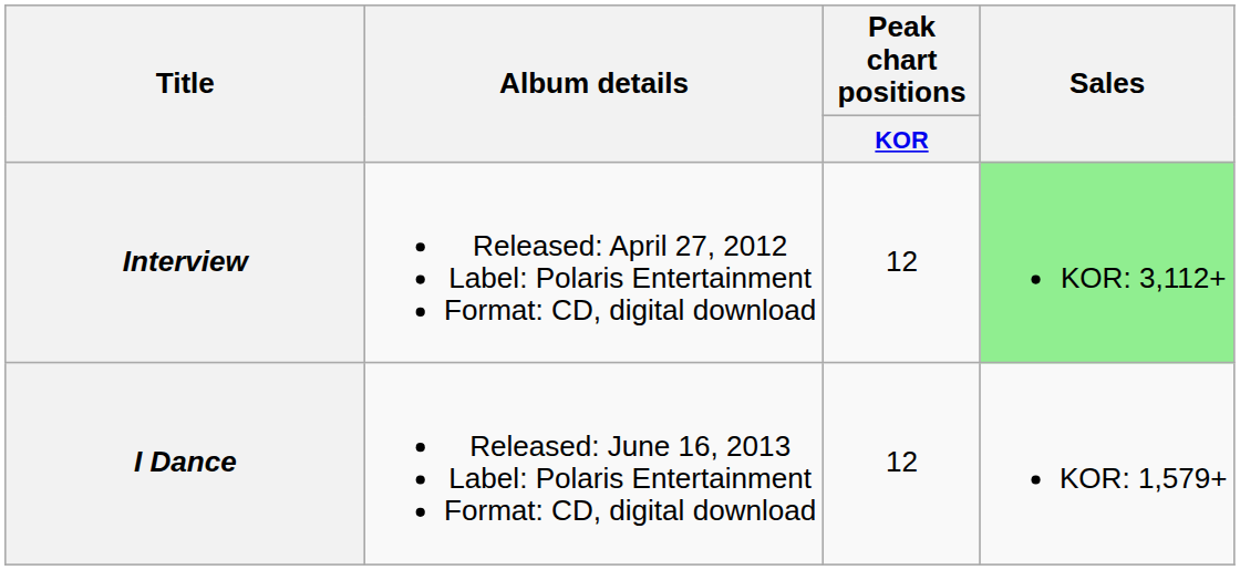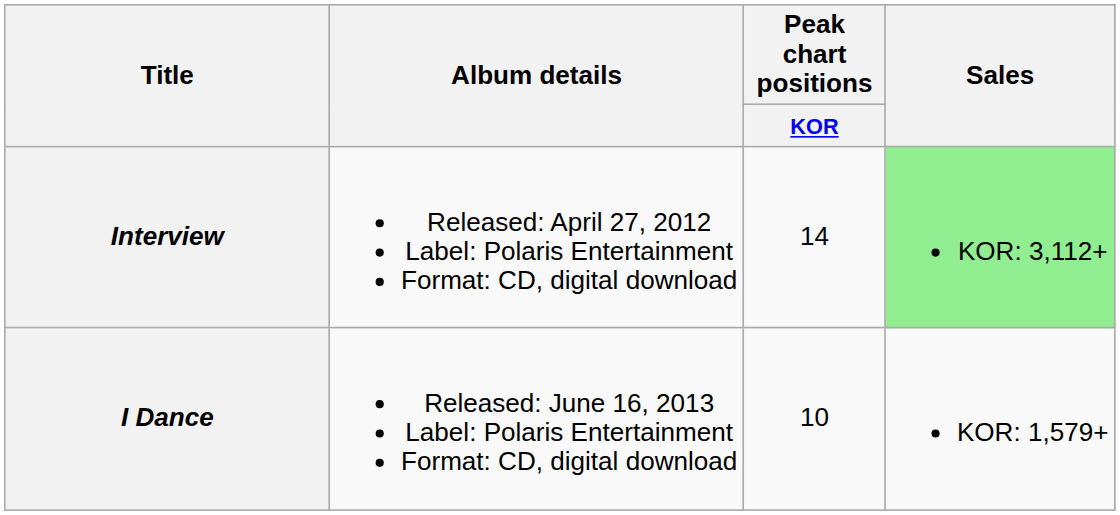 <table class="wikitable plainrowheaders" style="text-align:center;">
 <tr>
 <th scope="col" rowspan="2" style="width:12em;">Title</th>
 <th scope="col" rowspan="2">Album details</th>
 <th scope="col" colspan="1" style="width:5em;">Peak chart positions</th>
 <th scope="col" rowspan="2">Sales</th>
 </tr>
 <tr>
 <th><small><a href='#'>KOR</a></small><br></th>
 </tr>
 <tr>
 <th scope="row"><em>Interview</em></th>
 <td><br><ul><li>Released: April 27, 2012</li><li>Label: Polaris Entertainment</li><li>Format: CD, digital download</li></ul></td>
-<td>12</td>
+<td>14</td>
 <td style="background: lightgreen;"><br><ul><li>KOR: 3,112+</li></ul></td>
 </tr>
 <tr>
 <th scope="row"><em>I Dance</em></th>
 <td><br><ul><li>Released: June 16, 2013</li><li>Label: Polaris Entertainment</li><li>Format: CD, digital download</li></ul></td>
-<td>12</td>
+<td>10</td>
 <td><br><ul><li>KOR: 1,579+</li></ul></td>
 </tr>
 </table>
